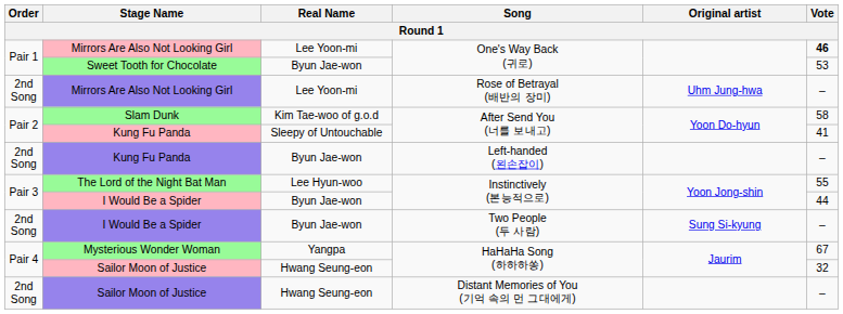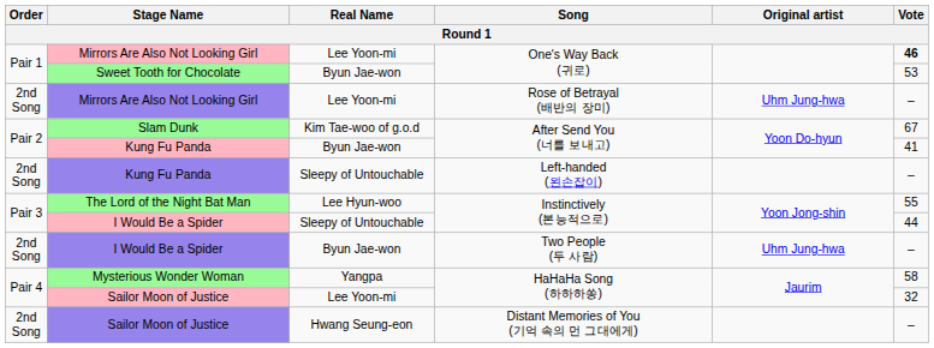 <table class="wikitable" style="text-align:center; width:95%;">
 <tr>
 <th style="width:1%;">Order</th>
 <th style="width:20%;">Stage Name</th>
 <th style="width:12%;">Real Name</th>
 <th style="width:23%;">Song</th>
 <th style="width:15%;">Original artist</th>
 <th style="width:1%;">Vote</th>
 </tr>
 <tr>
 <th colspan=6>Round 1</th>
 </tr>
 <tr>
 <td rowspan=2>Pair 1</td>
 <td bgcolor="lightpink">Mirrors Are Also Not Looking Girl</td>
 <td>Lee Yoon-mi</td>
 <td rowspan=2>One's Way Back<br>(귀로)</td>
 <td rowspan=2></td>
 <td><strong>46</strong></td>
 </tr>
 <tr>
 <td bgcolor="palegreen">Sweet Tooth for Chocolate</td>
 <td>Byun Jae-won</td>
 <td>53</td>
 </tr>
 <tr>
 <td>2nd Song</td>
 <td bgcolor="#9683EC">Mirrors Are Also Not Looking Girl</td>
 <td>Lee Yoon-mi</td>
 <td>Rose of Betrayal<br>(배반의 장미)</td>
 <td><a href='#'>Uhm Jung-hwa</a></td>
 <td>–</td>
 </tr>
 <tr>
 <td rowspan=2>Pair 2</td>
 <td bgcolor="palegreen">Slam Dunk</td>
 <td>Kim Tae-woo of g.o.d</td>
 <td rowspan=2>After Send You<br>(너를 보내고)</td>
 <td rowspan=2><a href='#'>Yoon Do-hyun</a></td>
-<td>58</td>
+<td>67</td>
 </tr>
 <tr>
 <td bgcolor="lightpink">Kung Fu Panda</td>
-<td>Sleepy of Untouchable</td>
+<td>Byun Jae-won</td>
 <td>41</td>
 </tr>
 <tr>
 <td>2nd Song</td>
 <td bgcolor="#9683EC">Kung Fu Panda</td>
-<td>Byun Jae-won</td>
+<td>Sleepy of Untouchable</td>
 <td>Left-handed<br>(<a href='#'>왼손잡이</a>)</td>
 <td></td>
 <td>–</td>
 </tr>
 <tr>
 <td rowspan=2>Pair 3</td>
 <td bgcolor="palegreen">The Lord of the Night Bat Man</td>
 <td>Lee Hyun-woo</td>
 <td rowspan=2>Instinctively<br>(본능적으로)</td>
 <td rowspan=2><a href='#'>Yoon Jong-shin</a></td>
 <td>55</td>
 </tr>
 <tr>
 <td bgcolor="lightpink">I Would Be a Spider</td>
-<td>Byun Jae-won</td>
+<td>Sleepy of Untouchable</td>
 <td>44</td>
 </tr>
 <tr>
 <td>2nd Song</td>
 <td bgcolor="#9683EC">I Would Be a Spider</td>
 <td>Byun Jae-won</td>
 <td>Two People<br>(두 사람)</td>
-<td><a href='#'>Sung Si-kyung</a></td>
+<td><a href='#'>Uhm Jung-hwa</a></td>
 <td>–</td>
 </tr>
 <tr>
 <td rowspan=2>Pair 4</td>
 <td bgcolor="palegreen">Mysterious Wonder Woman</td>
 <td>Yangpa</td>
 <td rowspan=2>HaHaHa Song<br>(하하하쏭)</td>
 <td rowspan=2><a href='#'>Jaurim</a></td>
-<td>67</td>
+<td>58</td>
 </tr>
 <tr>
 <td bgcolor="lightpink">Sailor Moon of Justice</td>
-<td>Hwang Seung-eon</td>
+<td>Lee Yoon-mi</td>
 <td>32</td>
 </tr>
 <tr>
 <td>2nd Song</td>
 <td bgcolor="#9683EC">Sailor Moon of Justice</td>
 <td>Hwang Seung-eon</td>
 <td>Distant Memories of You<br>(기억 속의 먼 그대에게)</td>
 <td></td>
 <td>–</td>
 </tr>
 </table>
